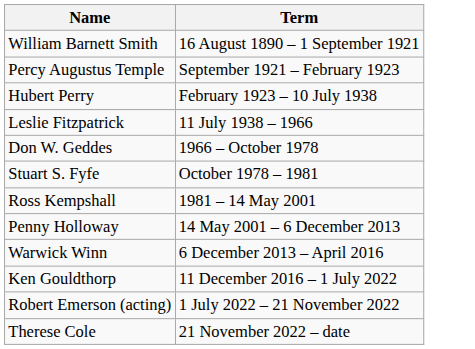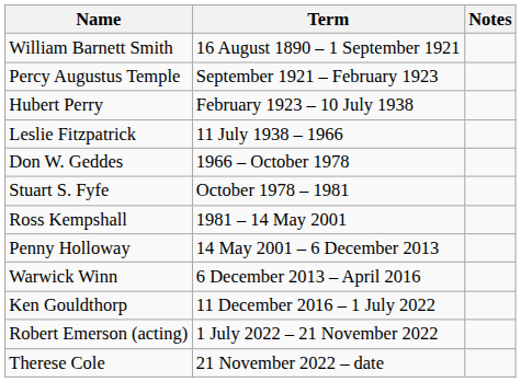 <table class="wikitable">
 <tr>
 <th>Name</th>
 <th>Term</th>
+<th>Notes</th>
 </tr>
 <tr>
 <td>William Barnett Smith</td>
 <td>16 August 1890 – 1 September 1921</td>
+<td></td>
 </tr>
 <tr>
 <td>Percy Augustus Temple</td>
 <td>September 1921 – February 1923</td>
+<td></td>
 </tr>
 <tr>
 <td>Hubert Perry</td>
 <td>February 1923 – 10 July 1938</td>
+<td></td>
 </tr>
 <tr>
 <td>Leslie Fitzpatrick</td>
 <td>11 July 1938 – 1966</td>
+<td></td>
 </tr>
 <tr>
 <td>Don W. Geddes</td>
 <td>1966 – October 1978</td>
+<td></td>
 </tr>
 <tr>
 <td>Stuart S. Fyfe</td>
 <td>October 1978 – 1981</td>
+<td></td>
 </tr>
 <tr>
 <td>Ross Kempshall</td>
 <td>1981 – 14 May 2001</td>
+<td></td>
 </tr>
 <tr>
 <td>Penny Holloway</td>
 <td>14 May 2001 – 6 December 2013</td>
+<td></td>
 </tr>
 <tr>
 <td>Warwick Winn</td>
 <td>6 December 2013 – April 2016</td>
+<td></td>
 </tr>
 <tr>
 <td>Ken Gouldthorp</td>
 <td>11 December 2016 – 1 July 2022</td>
+<td></td>
 </tr>
 <tr>
 <td>Robert Emerson (acting)</td>
 <td>1 July 2022 – 21 November 2022</td>
+<td></td>
 </tr>
 <tr>
 <td>Therese Cole</td>
 <td>21 November 2022 – date</td>
+<td></td>
 </tr>
 </table>
